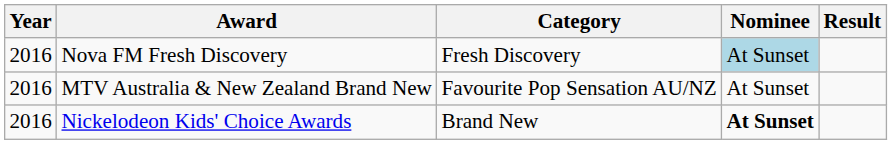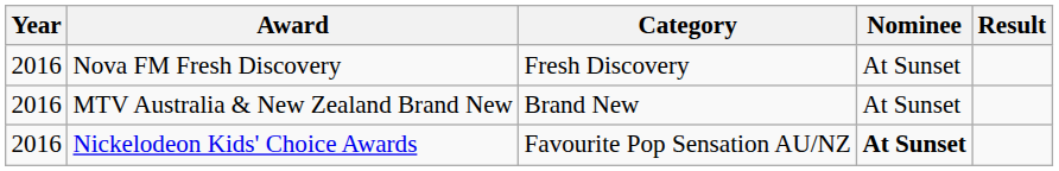 <table class="wikitable">
 <tr>
 <th>Year</th>
 <th>Award</th>
 <th>Category</th>
 <th>Nominee</th>
 <th>Result</th>
 </tr>
 <tr>
 <td>2016</td>
 <td>Nova FM Fresh Discovery</td>
 <td>Fresh Discovery</td>
-<td style="background: lightblue;">At Sunset</td>
+<td>At Sunset</td>
 <td></td>
 </tr>
 <tr>
 <td>2016</td>
 <td>MTV Australia & New Zealand Brand New</td>
-<td>Favourite Pop Sensation AU/NZ</td>
+<td>Brand New</td>
 <td>At Sunset</td>
 <td></td>
 </tr>
 <tr>
 <td>2016</td>
 <td><a href='#'>Nickelodeon Kids' Choice Awards</a></td>
-<td>Brand New</td>
+<td>Favourite Pop Sensation AU/NZ</td>
 <td><strong>At Sunset</strong></td>
 <td></td>
 </tr>
 </table>
